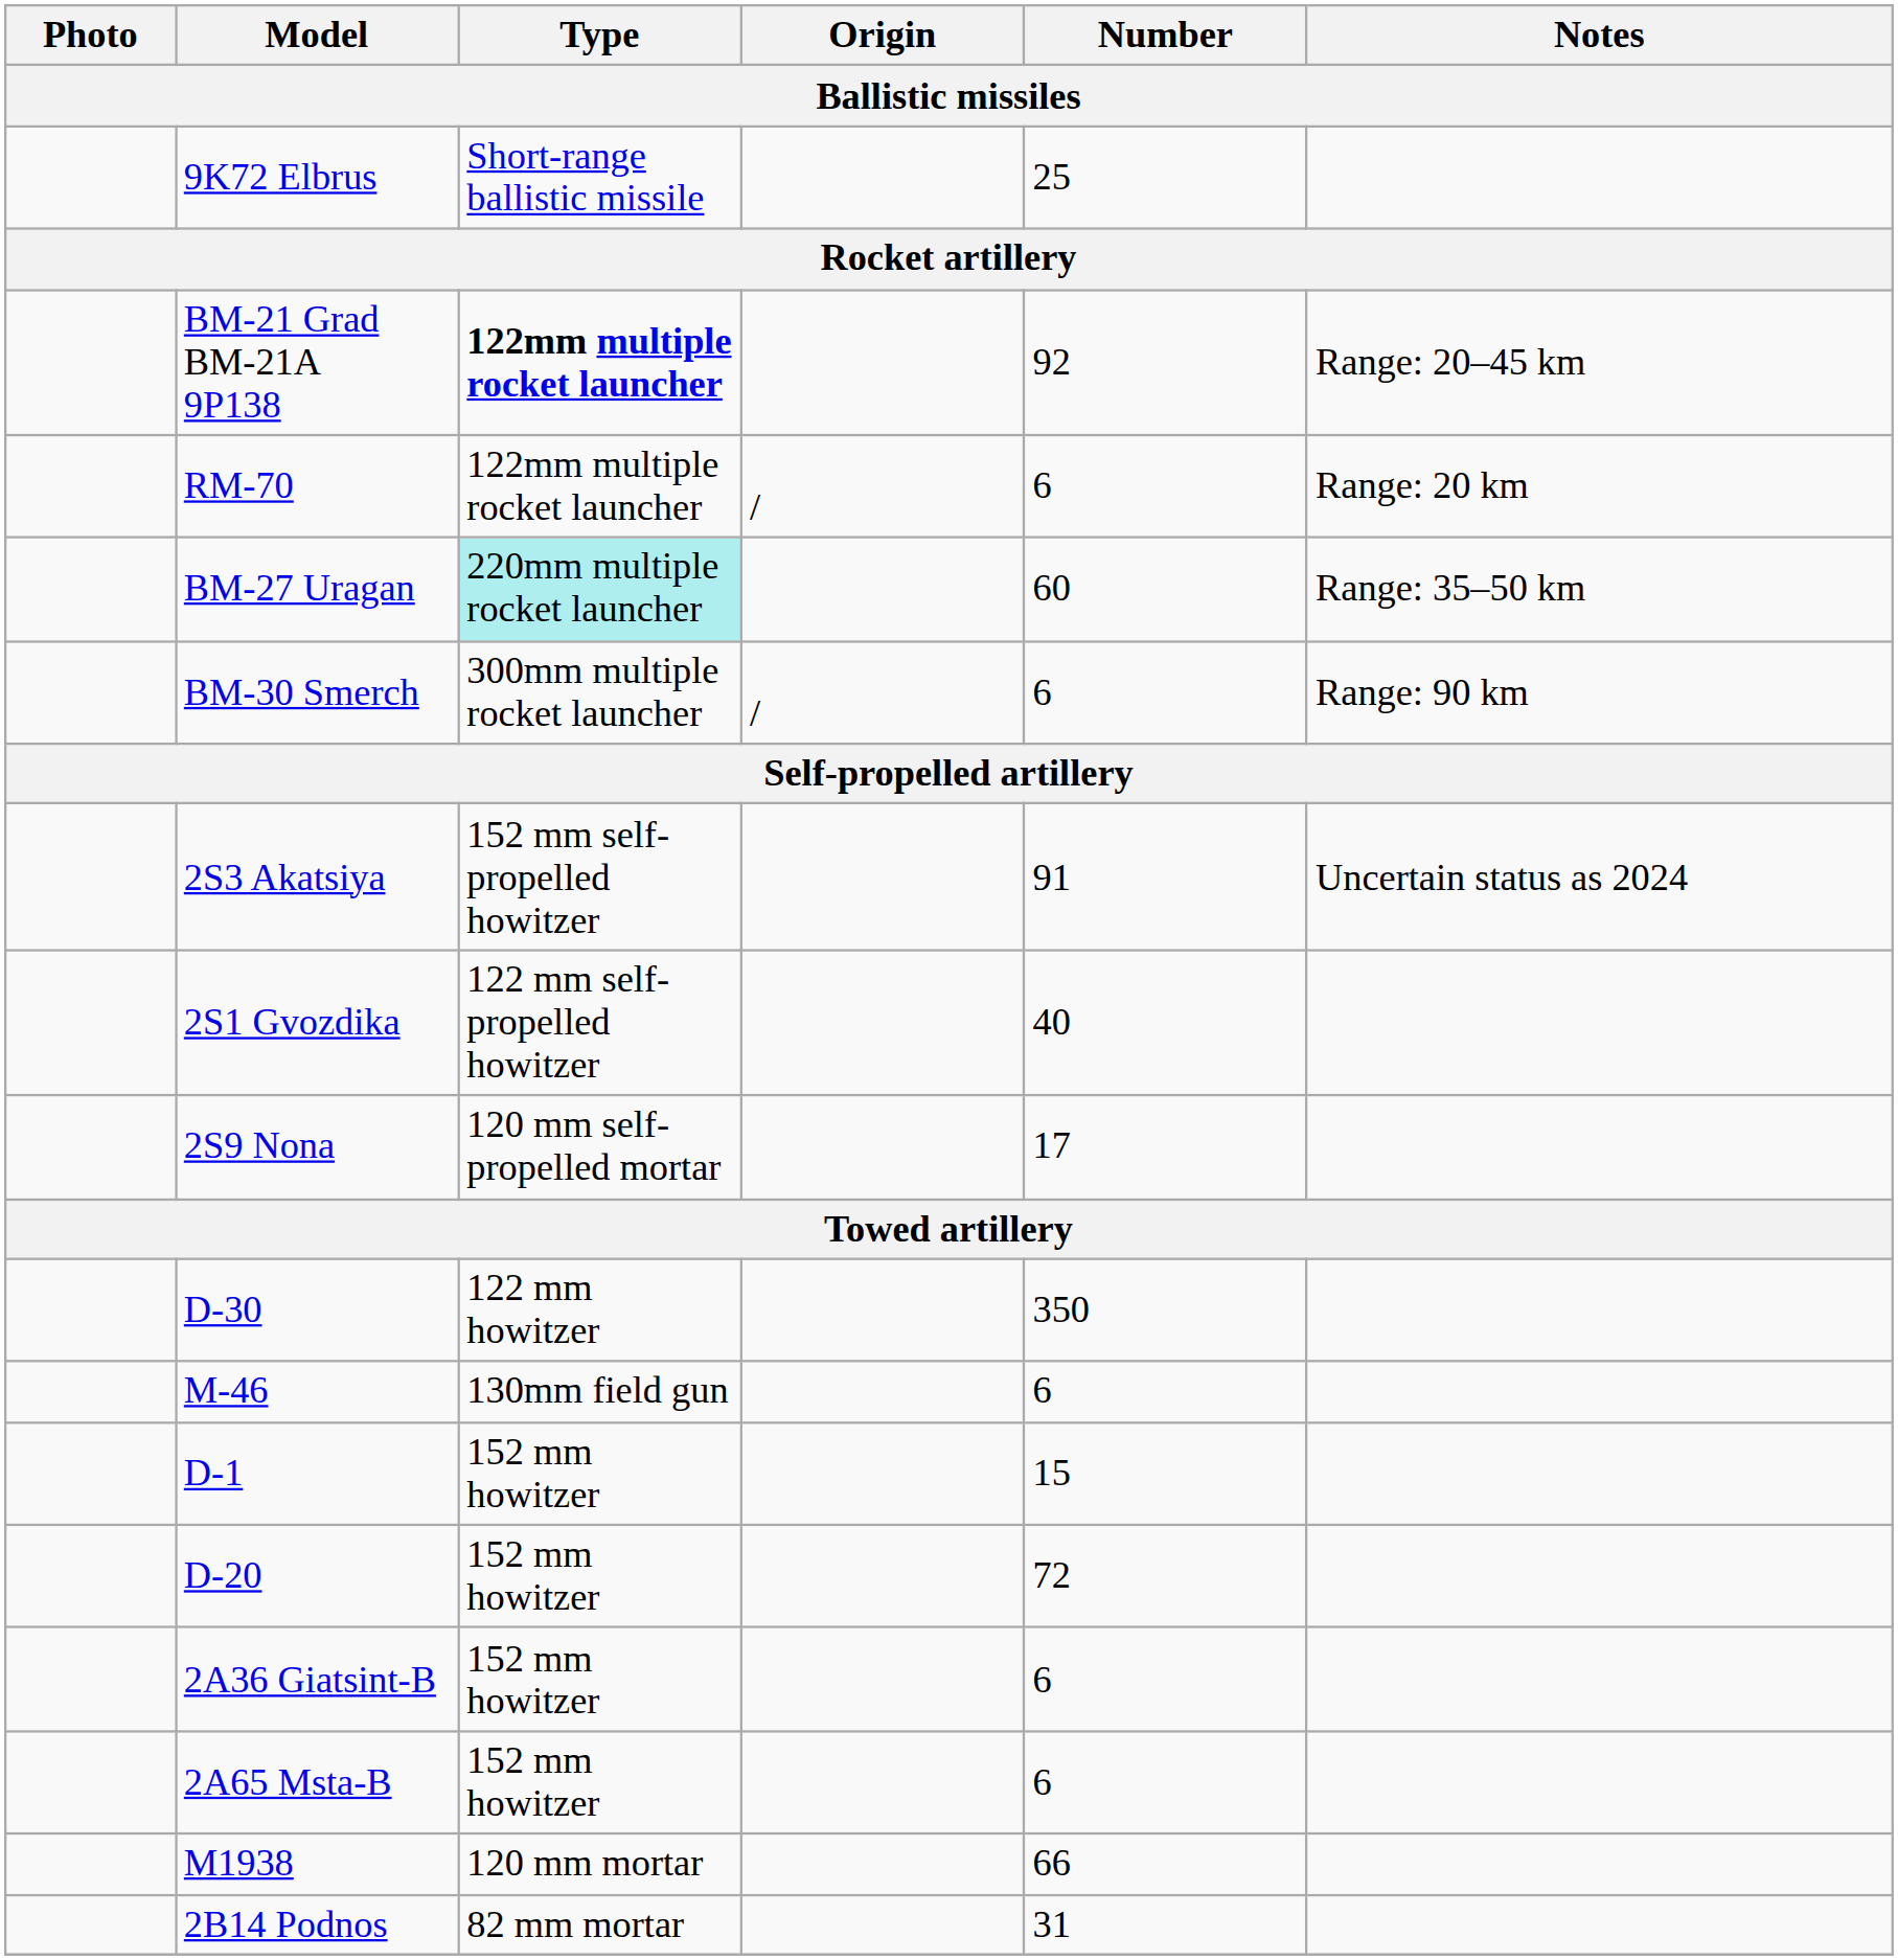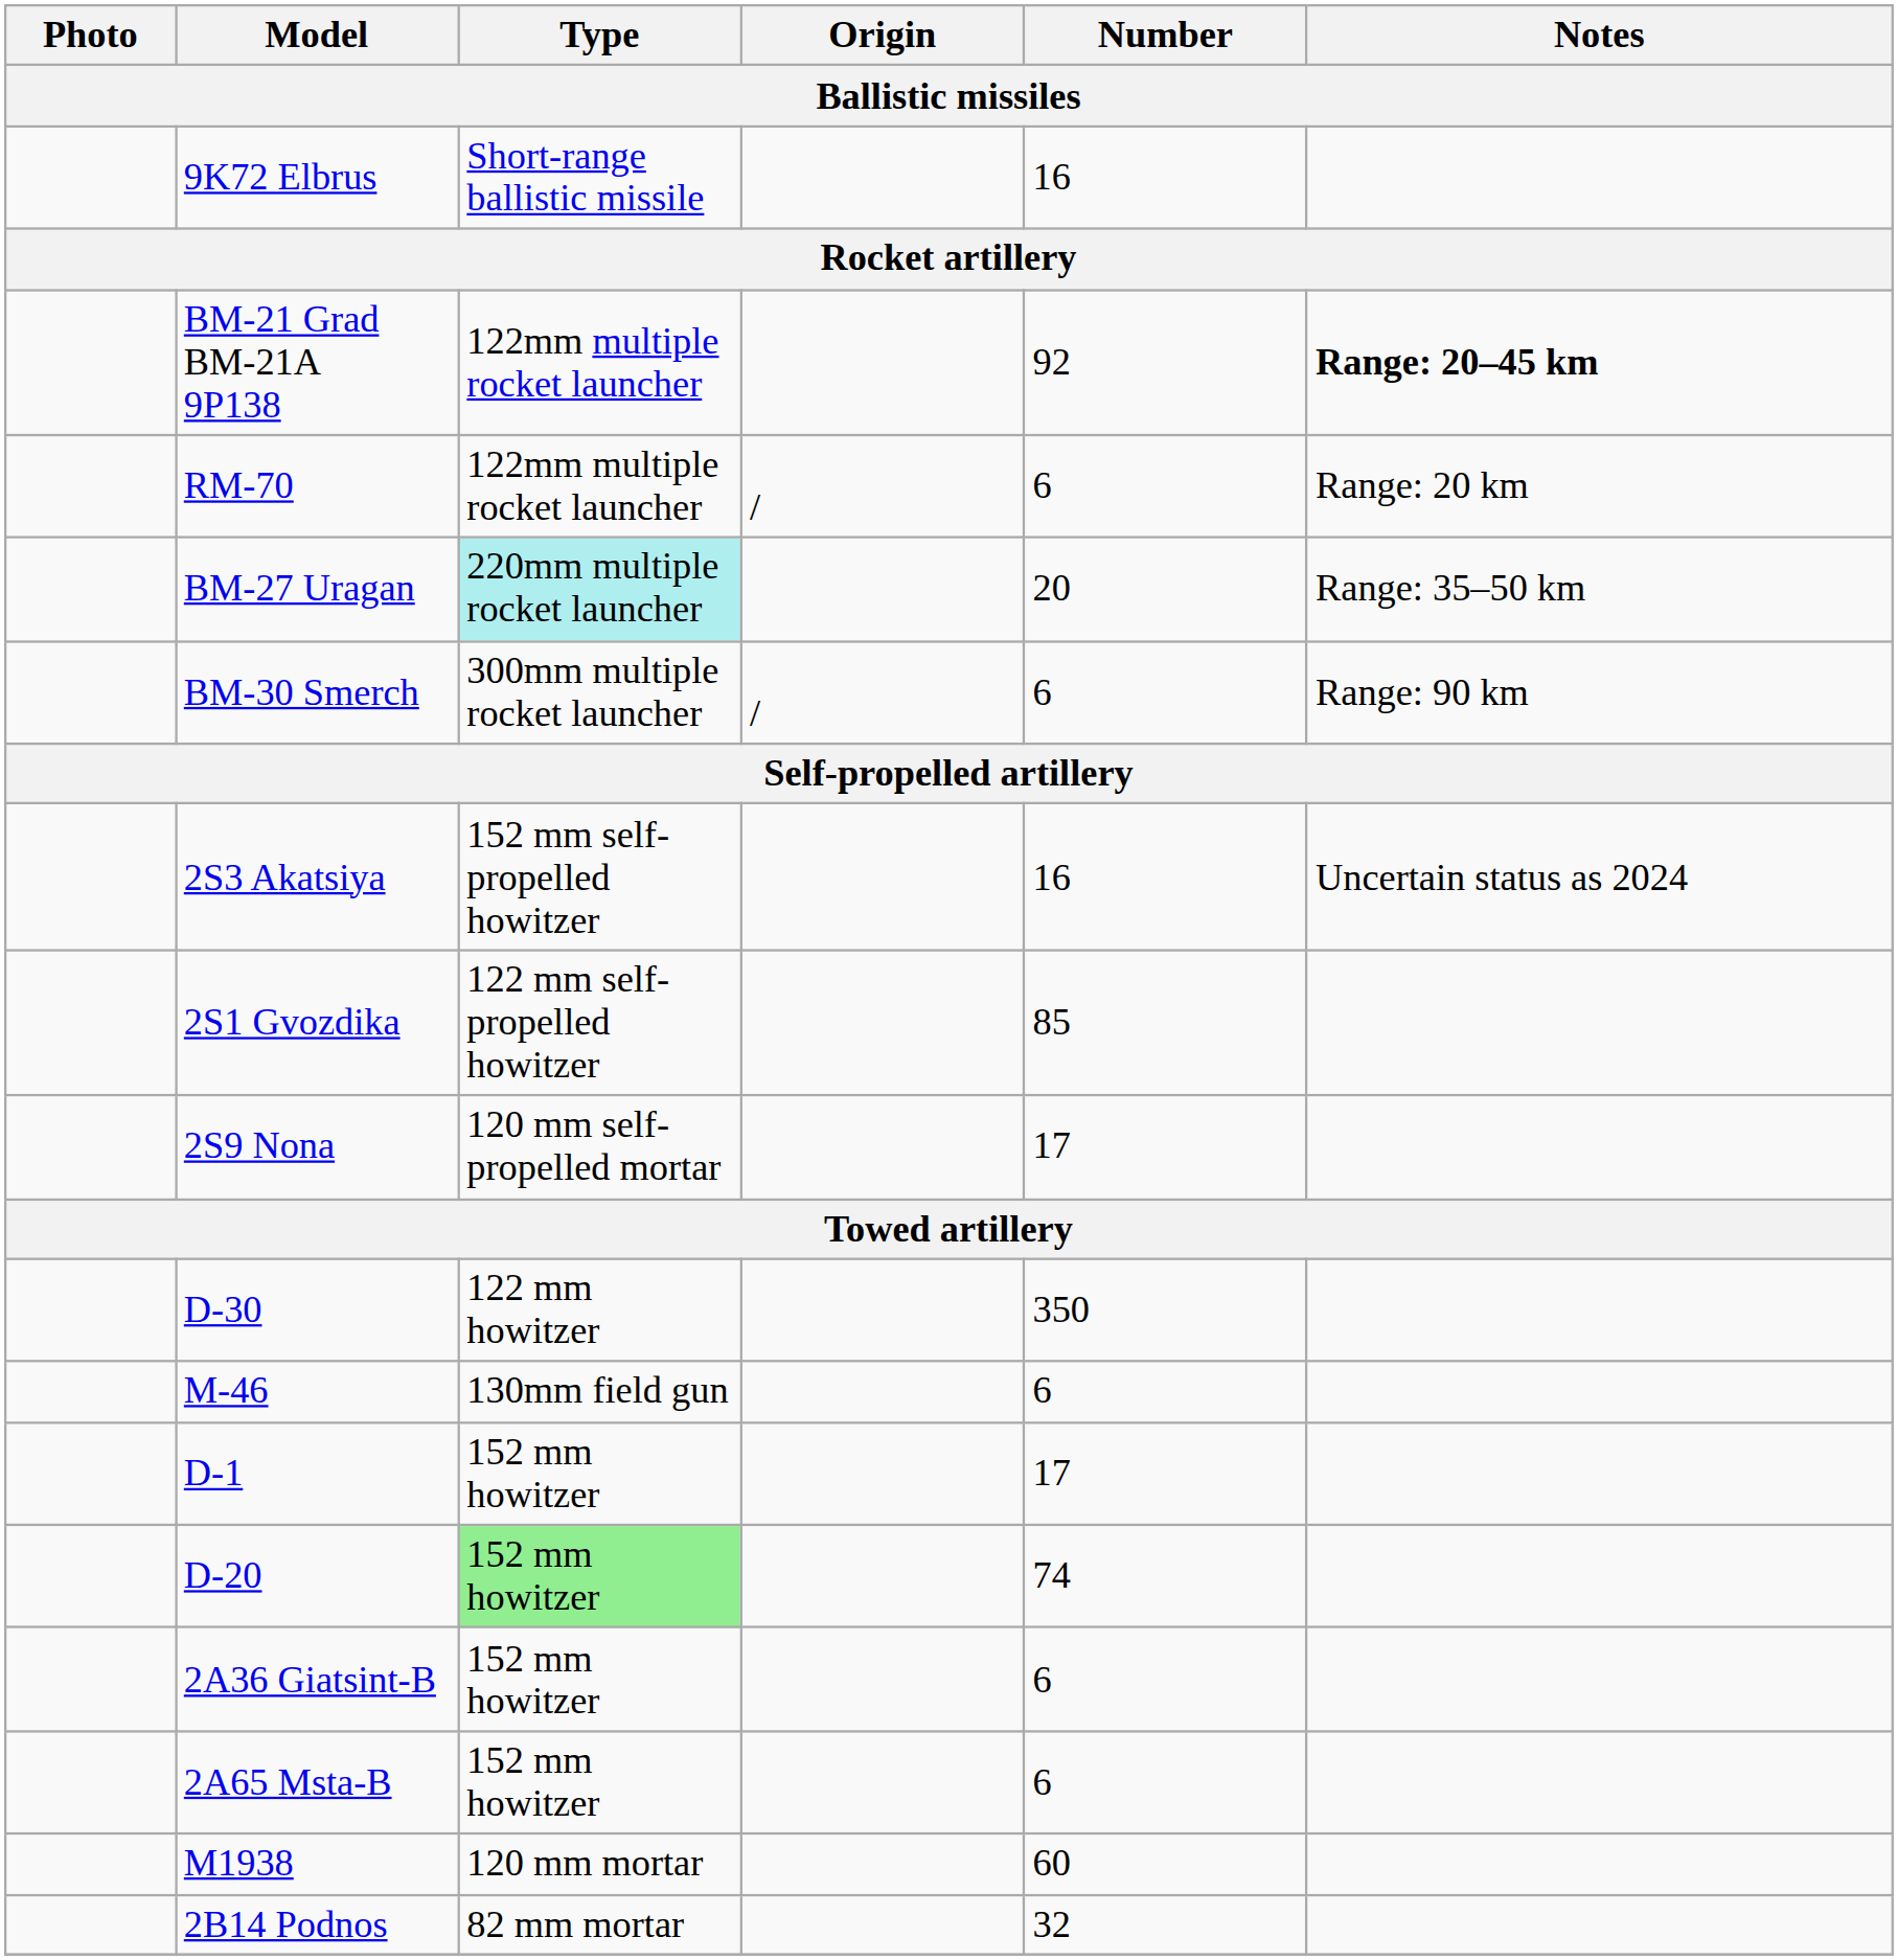 <table class="wikitable" style="width:90%;">
 <tr>
 <th style="width:9%;">Photo</th>
 <th style="width:15%;">Model</th>
 <th style="width:15%;">Type</th>
 <th style="width:15%;">Origin</th>
 <th style="width:15%;">Number</th>
 <th>Notes</th>
 </tr>
 <tr>
 <th colspan="6">Ballistic missiles</th>
 </tr>
 <tr>
 <td></td>
 <td><a href='#'>9K72 Elbrus</a></td>
 <td><a href='#'>Short-range ballistic missile</a></td>
 <td></td>
-<td>25</td>
+<td>16</td>
 <td></td>
 </tr>
 <tr>
 <th colspan="7">Rocket artillery</th>
 </tr>
 <tr>
 <td></td>
 <td><a href='#'>BM-21 Grad</a><br>BM-21A<br><a href='#'>9P138</a></td>
-<td><strong>122mm <a href='#'>multiple rocket launcher</a></strong></td>
+<td>122mm <a href='#'>multiple rocket launcher</a></td>
 <td><br></td>
 <td>92</td>
-<td>Range: 20–45 km</td>
+<td><strong>Range: 20–45 km</strong></td>
 </tr>
 <tr>
 <td></td>
 <td><a href='#'>RM-70</a></td>
 <td>122mm multiple rocket launcher</td>
 <td> <br> / </td>
 <td>6</td>
 <td>Range: 20 km</td>
 </tr>
 <tr>
 <td></td>
 <td><a href='#'>BM-27 Uragan</a></td>
 <td style="background: paleturquoise;">220mm multiple rocket launcher</td>
 <td></td>
-<td>60</td>
+<td>20</td>
 <td>Range: 35–50 km</td>
 </tr>
 <tr>
 <td></td>
 <td><a href='#'>BM-30 Smerch</a></td>
 <td>300mm multiple rocket launcher</td>
 <td><br> / </td>
 <td>6</td>
 <td>Range: 90 km</td>
 </tr>
 <tr>
 <th colspan="7">Self-propelled artillery</th>
 </tr>
 <tr>
 <td></td>
 <td><a href='#'>2S3 Akatsiya</a></td>
 <td>152 mm self-propelled howitzer</td>
 <td></td>
-<td>91</td>
+<td>16</td>
 <td>Uncertain status as 2024</td>
 </tr>
 <tr>
 <td></td>
 <td><a href='#'>2S1 Gvozdika</a></td>
 <td>122 mm self-propelled howitzer</td>
 <td></td>
-<td>40</td>
+<td>85</td>
 <td></td>
 </tr>
 <tr>
 <td></td>
 <td><a href='#'>2S9 Nona</a></td>
 <td>120 mm self-propelled mortar</td>
 <td></td>
 <td>17</td>
 <td></td>
 </tr>
 <tr>
 <th colspan="7">Towed artillery</th>
 </tr>
 <tr>
 <td></td>
 <td><a href='#'>D-30</a></td>
 <td>122 mm howitzer</td>
 <td></td>
 <td>350</td>
 <td></td>
 </tr>
 <tr>
 <td></td>
 <td><a href='#'>M-46</a></td>
 <td>130mm field gun</td>
 <td></td>
 <td>6</td>
 <td></td>
 </tr>
 <tr>
 <td></td>
 <td><a href='#'>D-1</a></td>
 <td>152 mm howitzer</td>
 <td></td>
-<td>15</td>
+<td>17</td>
 <td></td>
 </tr>
 <tr>
 <td></td>
 <td><a href='#'>D-20</a></td>
-<td>152 mm howitzer</td>
+<td style="background: lightgreen;">152 mm howitzer</td>
 <td></td>
-<td>72</td>
+<td>74</td>
 <td></td>
 </tr>
 <tr>
 <td></td>
 <td><a href='#'>2A36 Giatsint-B</a></td>
 <td>152 mm howitzer</td>
 <td></td>
 <td>6</td>
 <td></td>
 </tr>
 <tr>
 <td></td>
 <td><a href='#'>2A65 Msta-B</a></td>
 <td>152 mm howitzer</td>
 <td></td>
 <td>6</td>
 <td></td>
 </tr>
 <tr>
 <td></td>
 <td><a href='#'>M1938</a></td>
 <td>120 mm mortar</td>
 <td></td>
-<td>66</td>
+<td>60</td>
 <td></td>
 </tr>
 <tr>
 <td></td>
 <td><a href='#'>2B14 Podnos</a></td>
 <td>82 mm mortar</td>
 <td></td>
-<td>31</td>
+<td>32</td>
 <td></td>
 </tr>
 <tr>
 </tr>
 </table>
